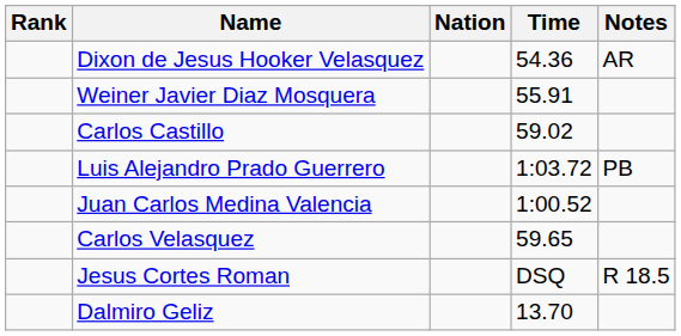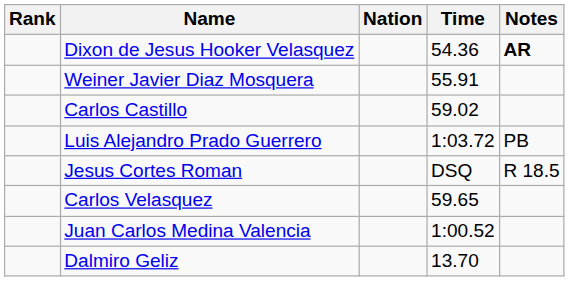 <table class="wikitable sortable">
 <tr>
 <th>Rank</th>
 <th>Name</th>
 <th>Nation</th>
 <th>Time</th>
 <th>Notes</th>
 </tr>
 <tr>
 <td></td>
 <td><a href='#'>Dixon de Jesus Hooker Velasquez</a></td>
 <td></td>
 <td>54.36</td>
-<td>AR</td>
+<td><strong>AR</strong></td>
 </tr>
 <tr>
 <td></td>
 <td><a href='#'>Weiner Javier Diaz Mosquera</a></td>
 <td></td>
 <td>55.91</td>
 <td></td>
 </tr>
 <tr>
 <td></td>
 <td><a href='#'>Carlos Castillo</a></td>
 <td></td>
 <td>59.02</td>
 <td></td>
 </tr>
 <tr>
 <td></td>
 <td><a href='#'>Luis Alejandro Prado Guerrero</a></td>
 <td></td>
 <td>1:03.72</td>
 <td>PB</td>
 </tr>
 <tr>
 <td></td>
-<td><a href='#'>Juan Carlos Medina Valencia</a></td>
+<td><a href='#'>Jesus Cortes Roman</a></td>
 <td></td>
-<td>1:00.52</td>
-<td></td>
+<td>DSQ</td>
+<td>R 18.5</td>
 </tr>
 <tr>
 <td></td>
 <td><a href='#'>Carlos Velasquez</a></td>
 <td></td>
 <td>59.65</td>
 <td></td>
 </tr>
 <tr>
 <td></td>
-<td><a href='#'>Jesus Cortes Roman</a></td>
+<td><a href='#'>Juan Carlos Medina Valencia</a></td>
 <td></td>
-<td>DSQ</td>
-<td>R 18.5</td>
+<td>1:00.52</td>
+<td></td>
 </tr>
 <tr>
 <td></td>
 <td><a href='#'>Dalmiro Geliz</a></td>
 <td></td>
 <td>13.70</td>
 <td></td>
 </tr>
 </table>
